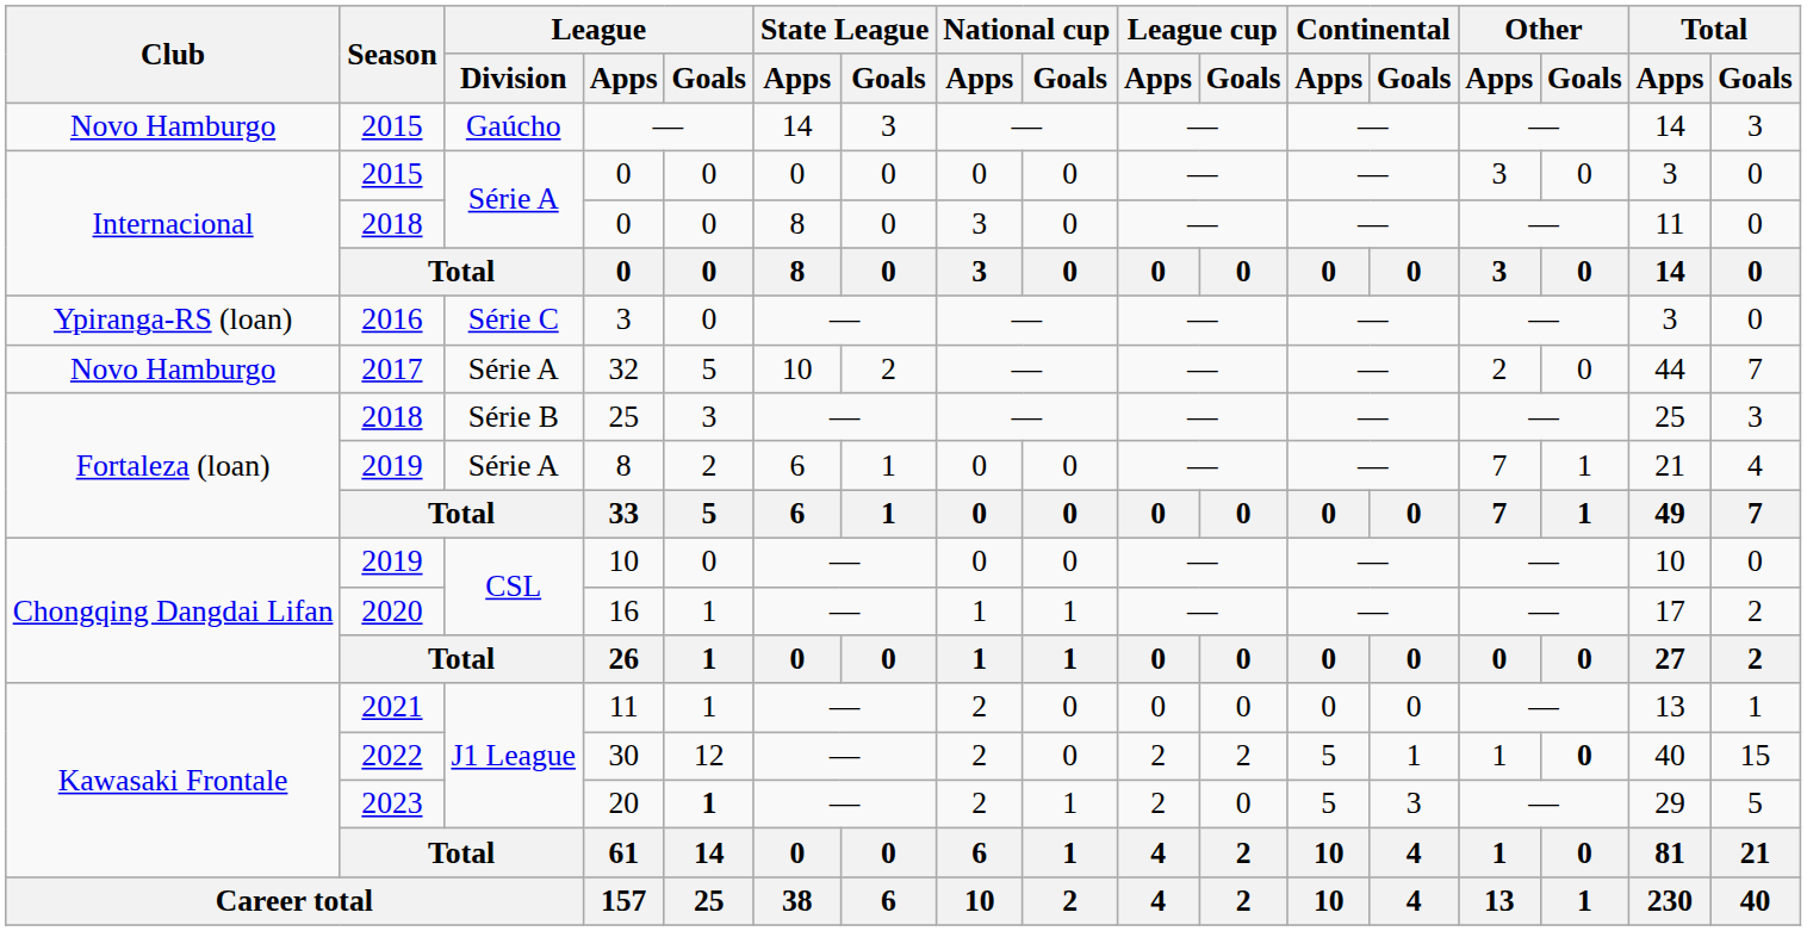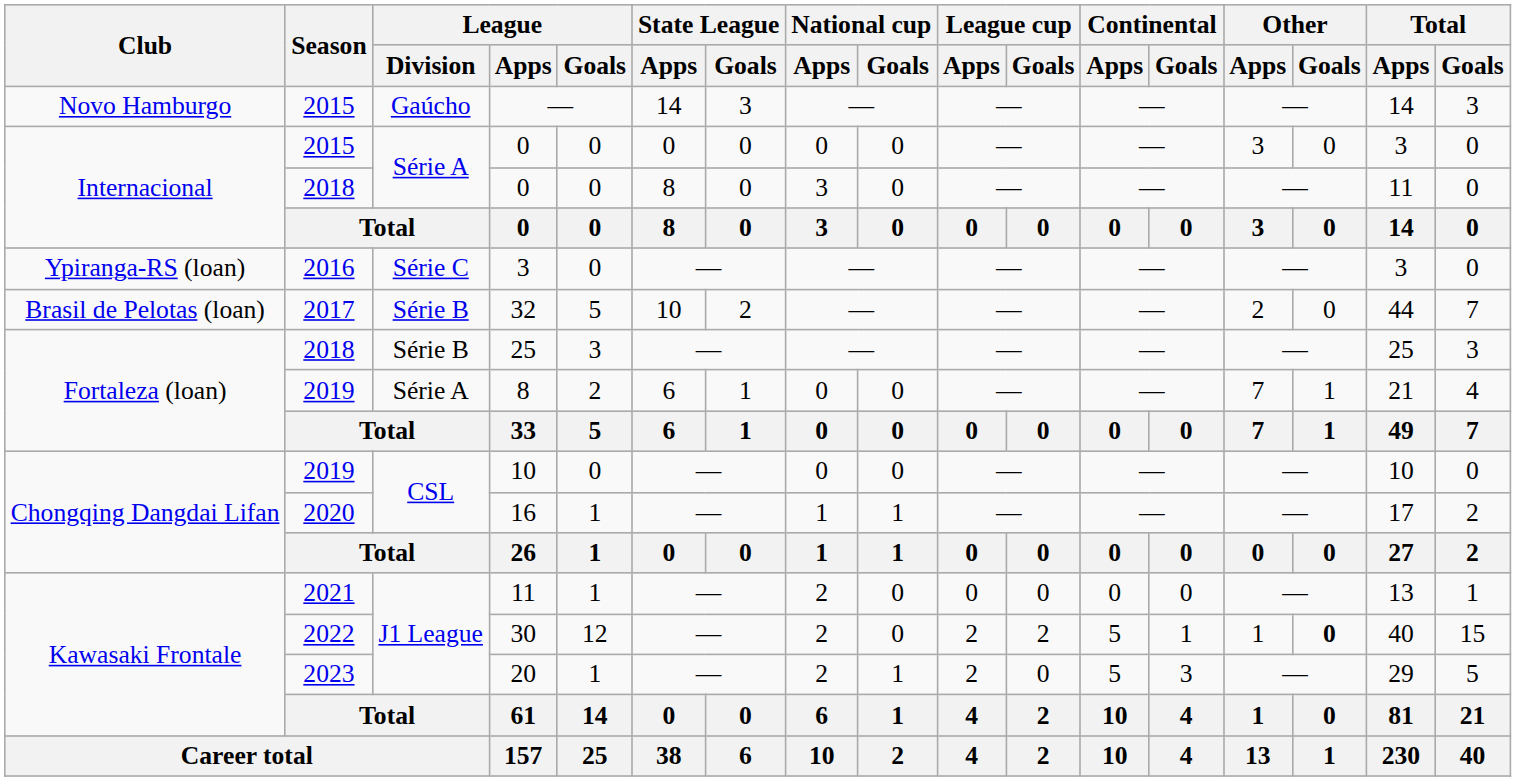 <table class="wikitable" style="text-align:center">
 <tr>
 <th rowspan="2">Club</th>
 <th rowspan="2">Season</th>
 <th colspan="3">League</th>
 <th colspan="2">State League</th>
 <th colspan="2">National cup</th>
 <th colspan="2">League cup</th>
 <th colspan="2">Continental</th>
 <th colspan="2">Other</th>
 <th colspan="2">Total</th>
 </tr>
 <tr>
 <th>Division</th>
 <th>Apps</th>
 <th>Goals</th>
 <th>Apps</th>
 <th>Goals</th>
 <th>Apps</th>
 <th>Goals</th>
 <th>Apps</th>
 <th>Goals</th>
 <th>Apps</th>
 <th>Goals</th>
 <th>Apps</th>
 <th>Goals</th>
 <th>Apps</th>
 <th>Goals</th>
 </tr>
 <tr>
 <td><a href='#'>Novo Hamburgo</a></td>
 <td><a href='#'>2015</a></td>
 <td><a href='#'>Gaúcho</a></td>
 <td colspan="2">—</td>
 <td>14</td>
 <td>3</td>
 <td colspan="2">—</td>
 <td colspan="2">—</td>
 <td colspan="2">—</td>
 <td colspan="2">—</td>
 <td>14</td>
 <td>3</td>
 </tr>
 <tr>
 <td rowspan="3"><a href='#'>Internacional</a></td>
 <td><a href='#'>2015</a></td>
 <td rowspan="2"><a href='#'>Série A</a></td>
 <td>0</td>
 <td>0</td>
 <td>0</td>
 <td>0</td>
 <td>0</td>
 <td>0</td>
 <td colspan="2">—</td>
 <td colspan="2">—</td>
 <td>3</td>
 <td>0</td>
 <td>3</td>
 <td>0</td>
 </tr>
 <tr>
 <td><a href='#'>2018</a></td>
 <td>0</td>
 <td>0</td>
 <td>8</td>
 <td>0</td>
 <td>3</td>
 <td>0</td>
 <td colspan="2">—</td>
 <td colspan="2">—</td>
 <td colspan="2">—</td>
 <td>11</td>
 <td>0</td>
 </tr>
 <tr>
 <th colspan="2">Total</th>
 <th>0</th>
 <th>0</th>
 <th>8</th>
 <th>0</th>
 <th>3</th>
 <th>0</th>
 <th>0</th>
 <th>0</th>
 <th>0</th>
 <th>0</th>
 <th>3</th>
 <th>0</th>
 <th>14</th>
 <th>0</th>
 </tr>
 <tr>
 <td><a href='#'>Ypiranga-RS</a> (loan)</td>
 <td><a href='#'>2016</a></td>
 <td><a href='#'>Série C</a></td>
 <td>3</td>
 <td>0</td>
 <td colspan="2">—</td>
 <td colspan="2">—</td>
 <td colspan="2">—</td>
 <td colspan="2">—</td>
 <td colspan="2">—</td>
 <td>3</td>
 <td>0</td>
 </tr>
 <tr>
-<td><a href='#'>Novo Hamburgo</a></td>
+<td><a href='#'>Brasil de Pelotas</a> (loan)</td>
 <td><a href='#'>2017</a></td>
-<td>Série A</td>
+<td><a href='#'>Série B</a></td>
 <td>32</td>
 <td>5</td>
 <td>10</td>
 <td>2</td>
 <td colspan="2">—</td>
 <td colspan="2">—</td>
 <td colspan="2">—</td>
 <td>2</td>
 <td>0</td>
 <td>44</td>
 <td>7</td>
 </tr>
 <tr>
 <td rowspan="3"><a href='#'>Fortaleza</a> (loan)</td>
 <td><a href='#'>2018</a></td>
 <td>Série B</td>
 <td>25</td>
 <td>3</td>
 <td colspan="2">—</td>
 <td colspan="2">—</td>
 <td colspan="2">—</td>
 <td colspan="2">—</td>
 <td colspan="2">—</td>
 <td>25</td>
 <td>3</td>
 </tr>
 <tr>
 <td><a href='#'>2019</a></td>
 <td>Série A</td>
 <td>8</td>
 <td>2</td>
 <td>6</td>
 <td>1</td>
 <td>0</td>
 <td>0</td>
 <td colspan="2">—</td>
 <td colspan="2">—</td>
 <td>7</td>
 <td>1</td>
 <td>21</td>
 <td>4</td>
 </tr>
 <tr>
 <th colspan="2">Total</th>
 <th>33</th>
 <th>5</th>
 <th>6</th>
 <th>1</th>
 <th>0</th>
 <th>0</th>
 <th>0</th>
 <th>0</th>
 <th>0</th>
 <th>0</th>
 <th>7</th>
 <th>1</th>
 <th>49</th>
 <th>7</th>
 </tr>
 <tr>
 <td rowspan="3"><a href='#'>Chongqing Dangdai Lifan</a></td>
 <td><a href='#'>2019</a></td>
 <td rowspan="2"><a href='#'>CSL</a></td>
 <td>10</td>
 <td>0</td>
 <td colspan="2">—</td>
 <td>0</td>
 <td>0</td>
 <td colspan="2">—</td>
 <td colspan="2">—</td>
 <td colspan="2">—</td>
 <td>10</td>
 <td>0</td>
 </tr>
 <tr>
 <td><a href='#'>2020</a></td>
 <td>16</td>
 <td>1</td>
 <td colspan="2">—</td>
 <td>1</td>
 <td>1</td>
 <td colspan="2">—</td>
 <td colspan="2">—</td>
 <td colspan="2">—</td>
 <td>17</td>
 <td>2</td>
 </tr>
 <tr>
 <th colspan="2">Total</th>
 <th>26</th>
 <th>1</th>
 <th>0</th>
 <th>0</th>
 <th>1</th>
 <th>1</th>
 <th>0</th>
 <th>0</th>
 <th>0</th>
 <th>0</th>
 <th>0</th>
 <th>0</th>
 <th>27</th>
 <th>2</th>
 </tr>
 <tr>
 <td rowspan="4"><a href='#'>Kawasaki Frontale</a></td>
 <td><a href='#'>2021</a></td>
 <td rowspan="3"><a href='#'>J1 League</a></td>
 <td>11</td>
 <td>1</td>
 <td colspan="2">—</td>
 <td>2</td>
 <td>0</td>
 <td>0</td>
 <td>0</td>
 <td>0</td>
 <td>0</td>
 <td colspan="2">—</td>
 <td>13</td>
 <td>1</td>
 </tr>
 <tr>
 <td><a href='#'>2022</a></td>
 <td>30</td>
 <td>12</td>
 <td colspan="2">—</td>
 <td>2</td>
 <td>0</td>
 <td>2</td>
 <td>2</td>
 <td>5</td>
 <td>1</td>
 <td>1</td>
 <td><strong>0</strong></td>
 <td>40</td>
 <td>15</td>
 </tr>
 <tr>
 <td><a href='#'>2023</a></td>
 <td>20</td>
-<td><strong>1</strong></td>
+<td>1</td>
 <td colspan="2">—</td>
 <td>2</td>
 <td>1</td>
 <td>2</td>
 <td>0</td>
 <td>5</td>
 <td>3</td>
 <td colspan="2">—</td>
 <td>29</td>
 <td>5</td>
 </tr>
 <tr>
 <th colspan="2">Total</th>
 <th>61</th>
 <th>14</th>
 <th>0</th>
 <th>0</th>
 <th>6</th>
 <th>1</th>
 <th>4</th>
 <th>2</th>
 <th>10</th>
 <th>4</th>
 <th>1</th>
 <th>0</th>
 <th>81</th>
 <th>21</th>
 </tr>
 <tr>
 <th colspan="3">Career total</th>
 <th>157</th>
 <th>25</th>
 <th>38</th>
 <th>6</th>
 <th>10</th>
 <th>2</th>
 <th>4</th>
 <th>2</th>
 <th>10</th>
 <th>4</th>
 <th>13</th>
 <th>1</th>
 <th>230</th>
 <th>40</th>
 </tr>
 </table>
